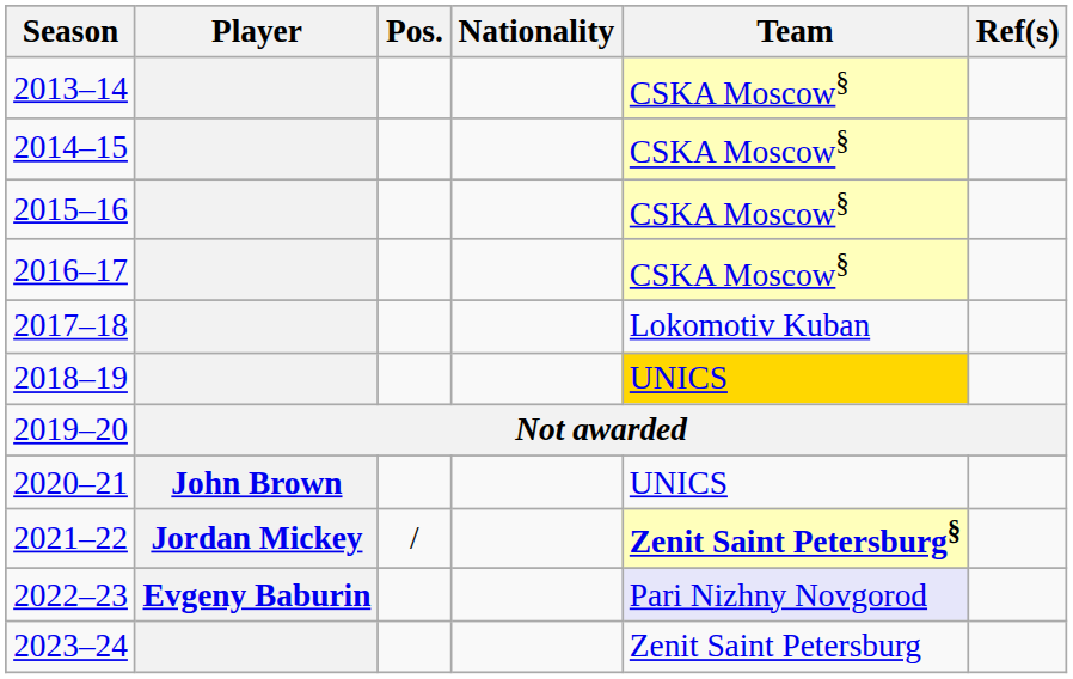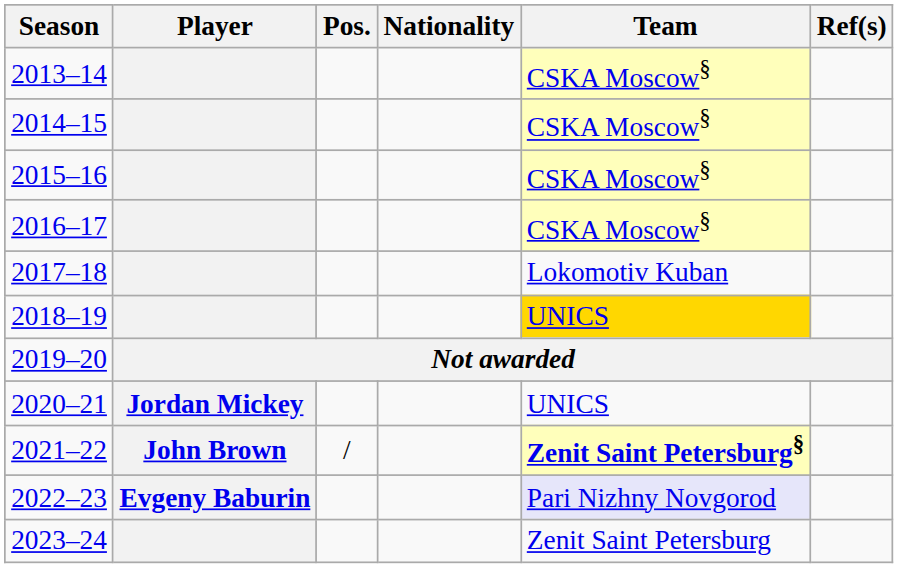 <table class="wikitable plainrowheaders sortable" summary="Season (sortable), Player (sortable), Position (sortable), Team (sortable), and References">
 <tr>
 <th scope="col">Season</th>
 <th scope="col">Player</th>
 <th scope="col">Pos.</th>
 <th scope="col">Nationality</th>
 <th scope="col">Team</th>
 <th scope="col" class="unsortable">Ref(s)</th>
 </tr>
 <tr>
 <td><a href='#'>2013–14</a></td>
 <th scope=row></th>
 <td style="text-align:center;"></td>
 <td></td>
 <td style="background:#ffb"><a href='#'>CSKA Moscow</a><sup>§</sup></td>
 <td align=center></td>
 </tr>
 <tr>
 <td><a href='#'>2014–15</a></td>
 <th scope=row></th>
 <td style="text-align:center;"></td>
 <td></td>
 <td style="background:#ffb"><a href='#'>CSKA Moscow</a><sup>§</sup></td>
 <td align=center></td>
 </tr>
 <tr>
 <td><a href='#'>2015–16</a></td>
 <th scope=row></th>
 <td style="text-align:center;"></td>
 <td></td>
 <td style="background:#ffb"><a href='#'>CSKA Moscow</a><sup>§</sup></td>
 <td align=center></td>
 </tr>
 <tr>
 <td><a href='#'>2016–17</a></td>
 <th scope=row></th>
 <td style="text-align:center;"></td>
 <td></td>
 <td style="background:#ffb"><a href='#'>CSKA Moscow</a><sup>§</sup></td>
 <td align=center></td>
 </tr>
 <tr>
 <td><a href='#'>2017–18</a></td>
 <th scope=row></th>
 <td style="text-align:center;"></td>
 <td></td>
 <td><a href='#'>Lokomotiv Kuban</a></td>
 <td align=center></td>
 </tr>
 <tr>
 <td><a href='#'>2018–19</a></td>
 <th scope=row></th>
 <td style="text-align:center;"></td>
 <td></td>
 <td style="background: gold;"><a href='#'>UNICS</a></td>
 <td align=center></td>
 </tr>
 <tr>
 <td><a href='#'>2019–20</a></td>
 <th scope="row" colspan="5" style="text-align:center;"><em>Not awarded</em> </th>
 </tr>
 <tr>
 <td><a href='#'>2020–21</a></td>
-<th scope=row><a href='#'>John Brown</a></th>
+<th scope=row><a href='#'>Jordan Mickey</a></th>
 <td style="text-align:center;"></td>
 <td></td>
 <td><a href='#'>UNICS</a></td>
 <td align=center></td>
 </tr>
 <tr>
 <td><a href='#'>2021–22</a></td>
-<th scope=row><a href='#'>Jordan Mickey</a></th>
+<th scope=row><a href='#'>John Brown</a></th>
 <td style="text-align:center;"> / </td>
 <td></td>
 <td style="background:#ffb"><strong><a href='#'>Zenit Saint Petersburg</a><sup>§</sup></strong></td>
 <td align=center></td>
 </tr>
 <tr>
 <td><a href='#'>2022–23</a></td>
 <th scope=row><a href='#'>Evgeny Baburin</a></th>
 <td style="text-align:center;"></td>
 <td></td>
 <td style="background: lavender;"><a href='#'>Pari Nizhny Novgorod</a></td>
 <td align=center></td>
 </tr>
 <tr>
 <td><a href='#'>2023–24</a></td>
 <th scope=row></th>
 <td style="text-align:center;"></td>
 <td></td>
 <td><a href='#'>Zenit Saint Petersburg</a></td>
 <td align=center></td>
 </tr>
 </table>
